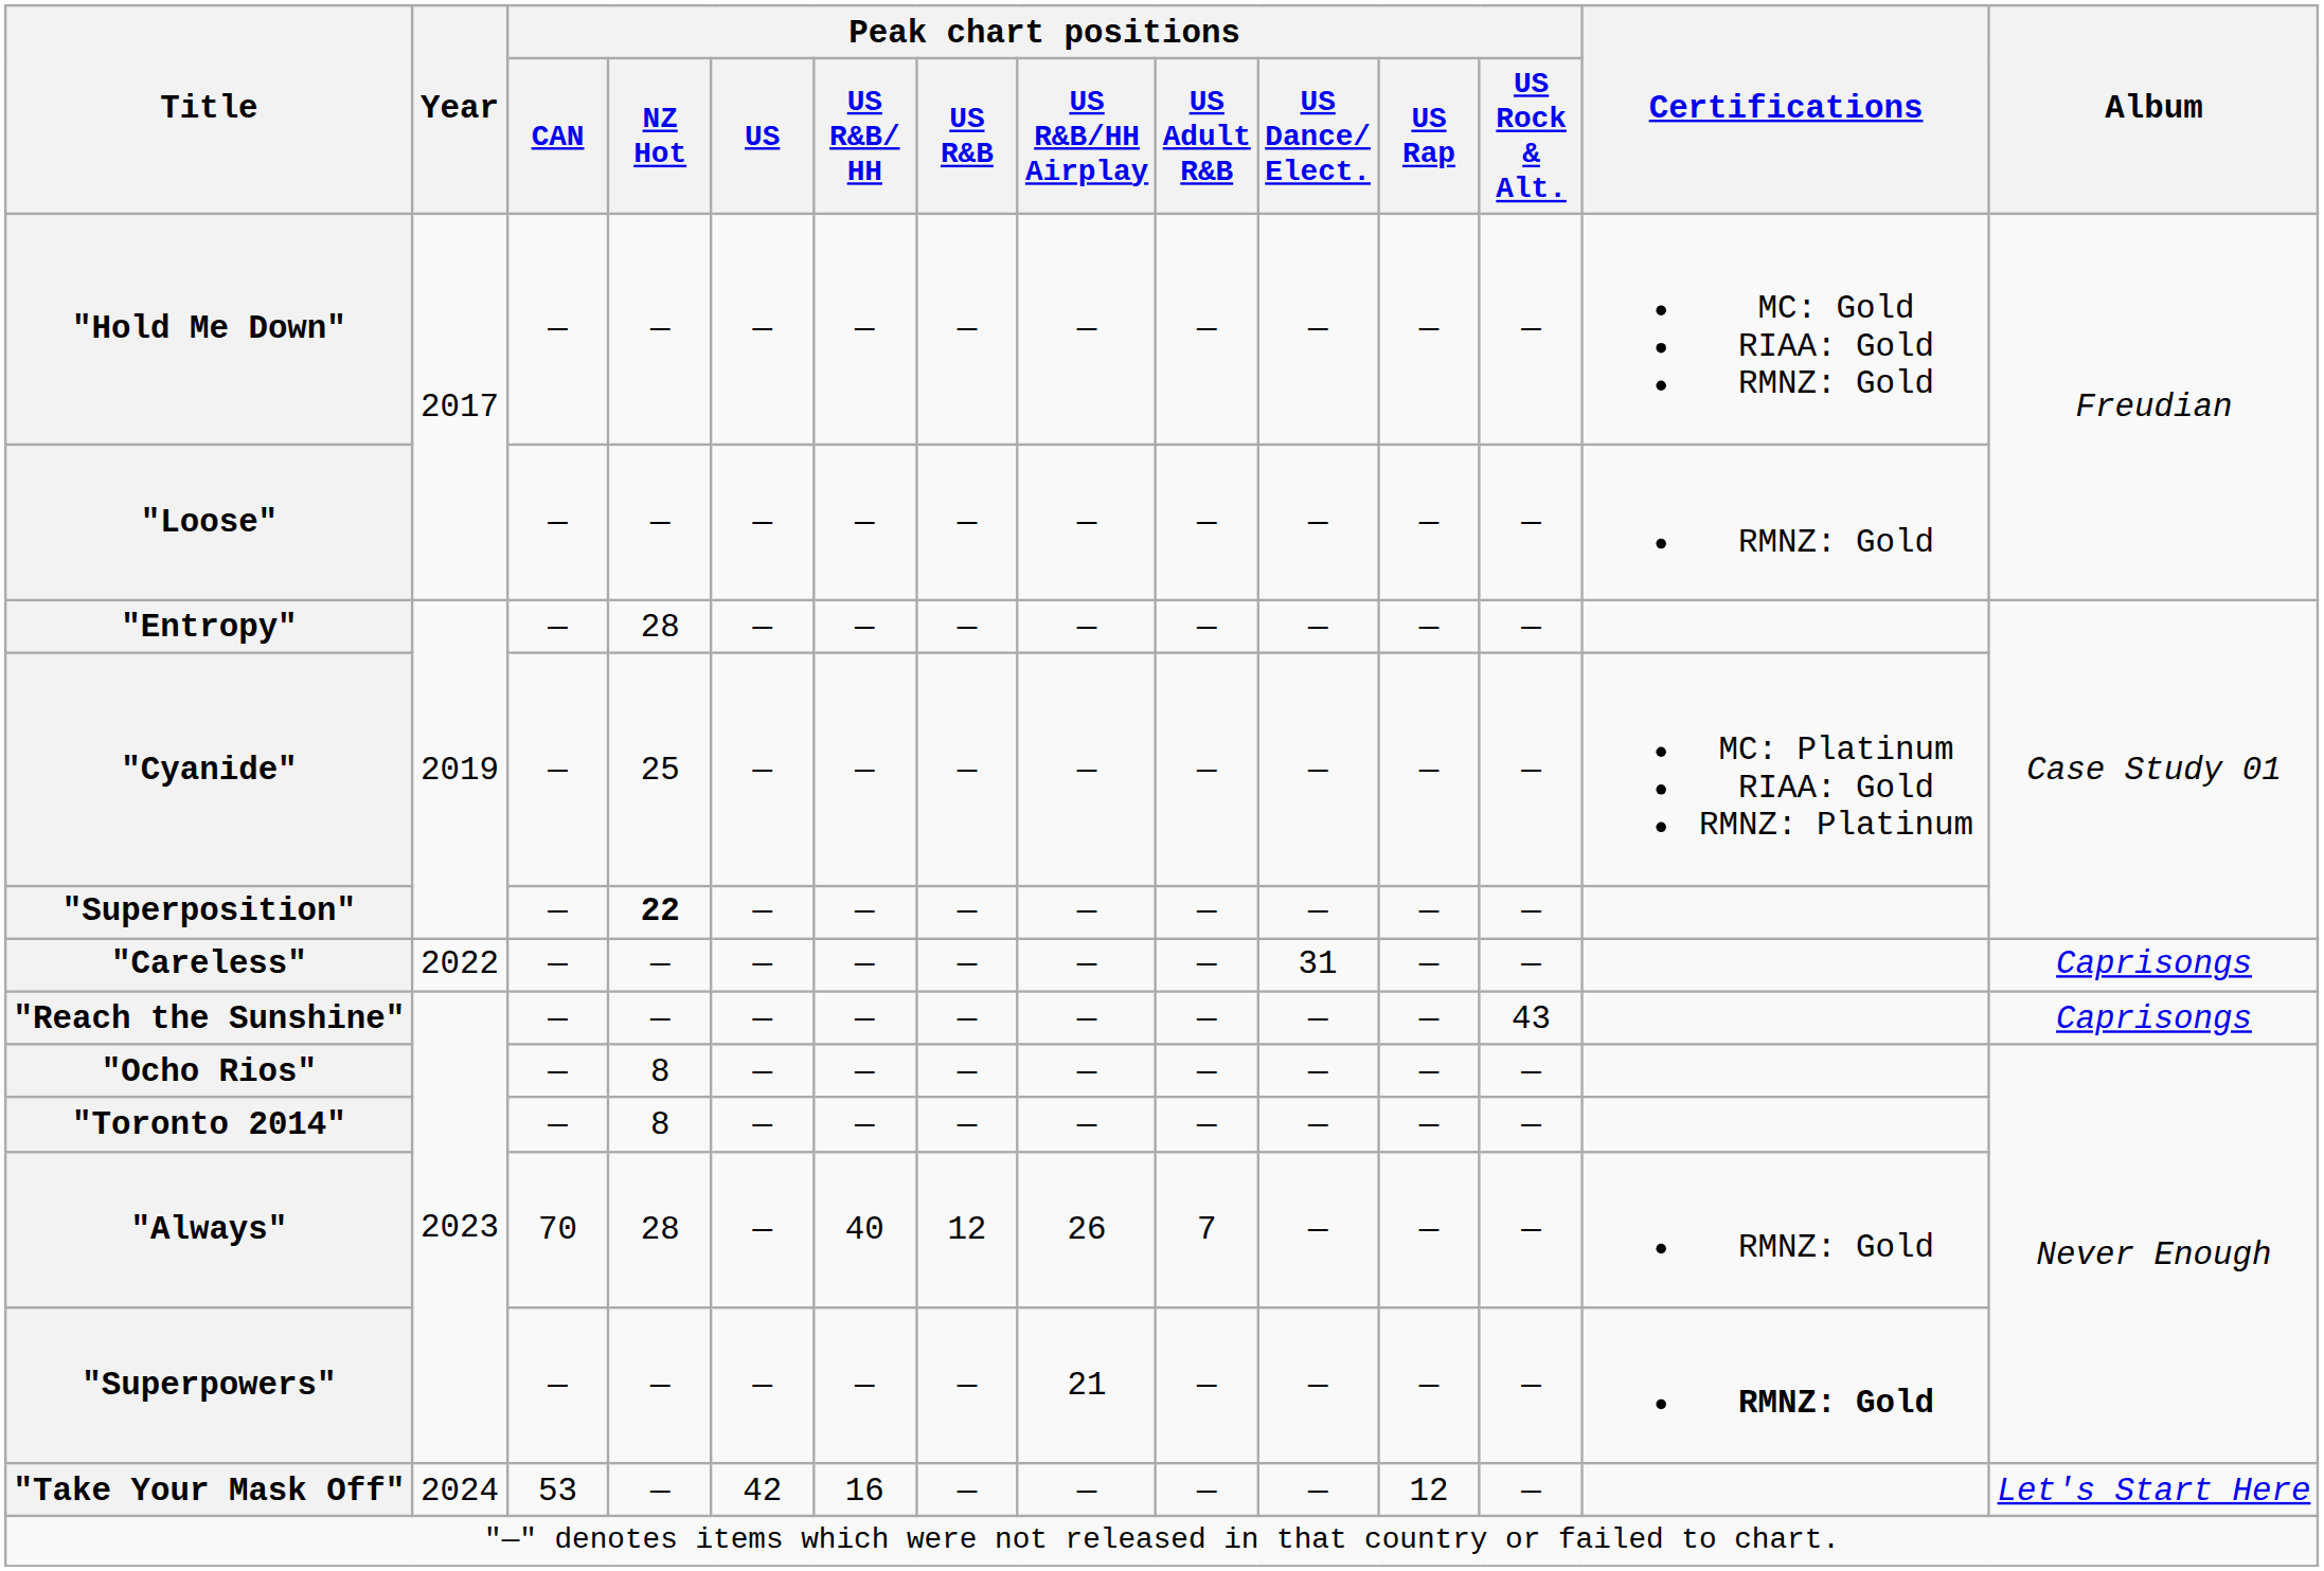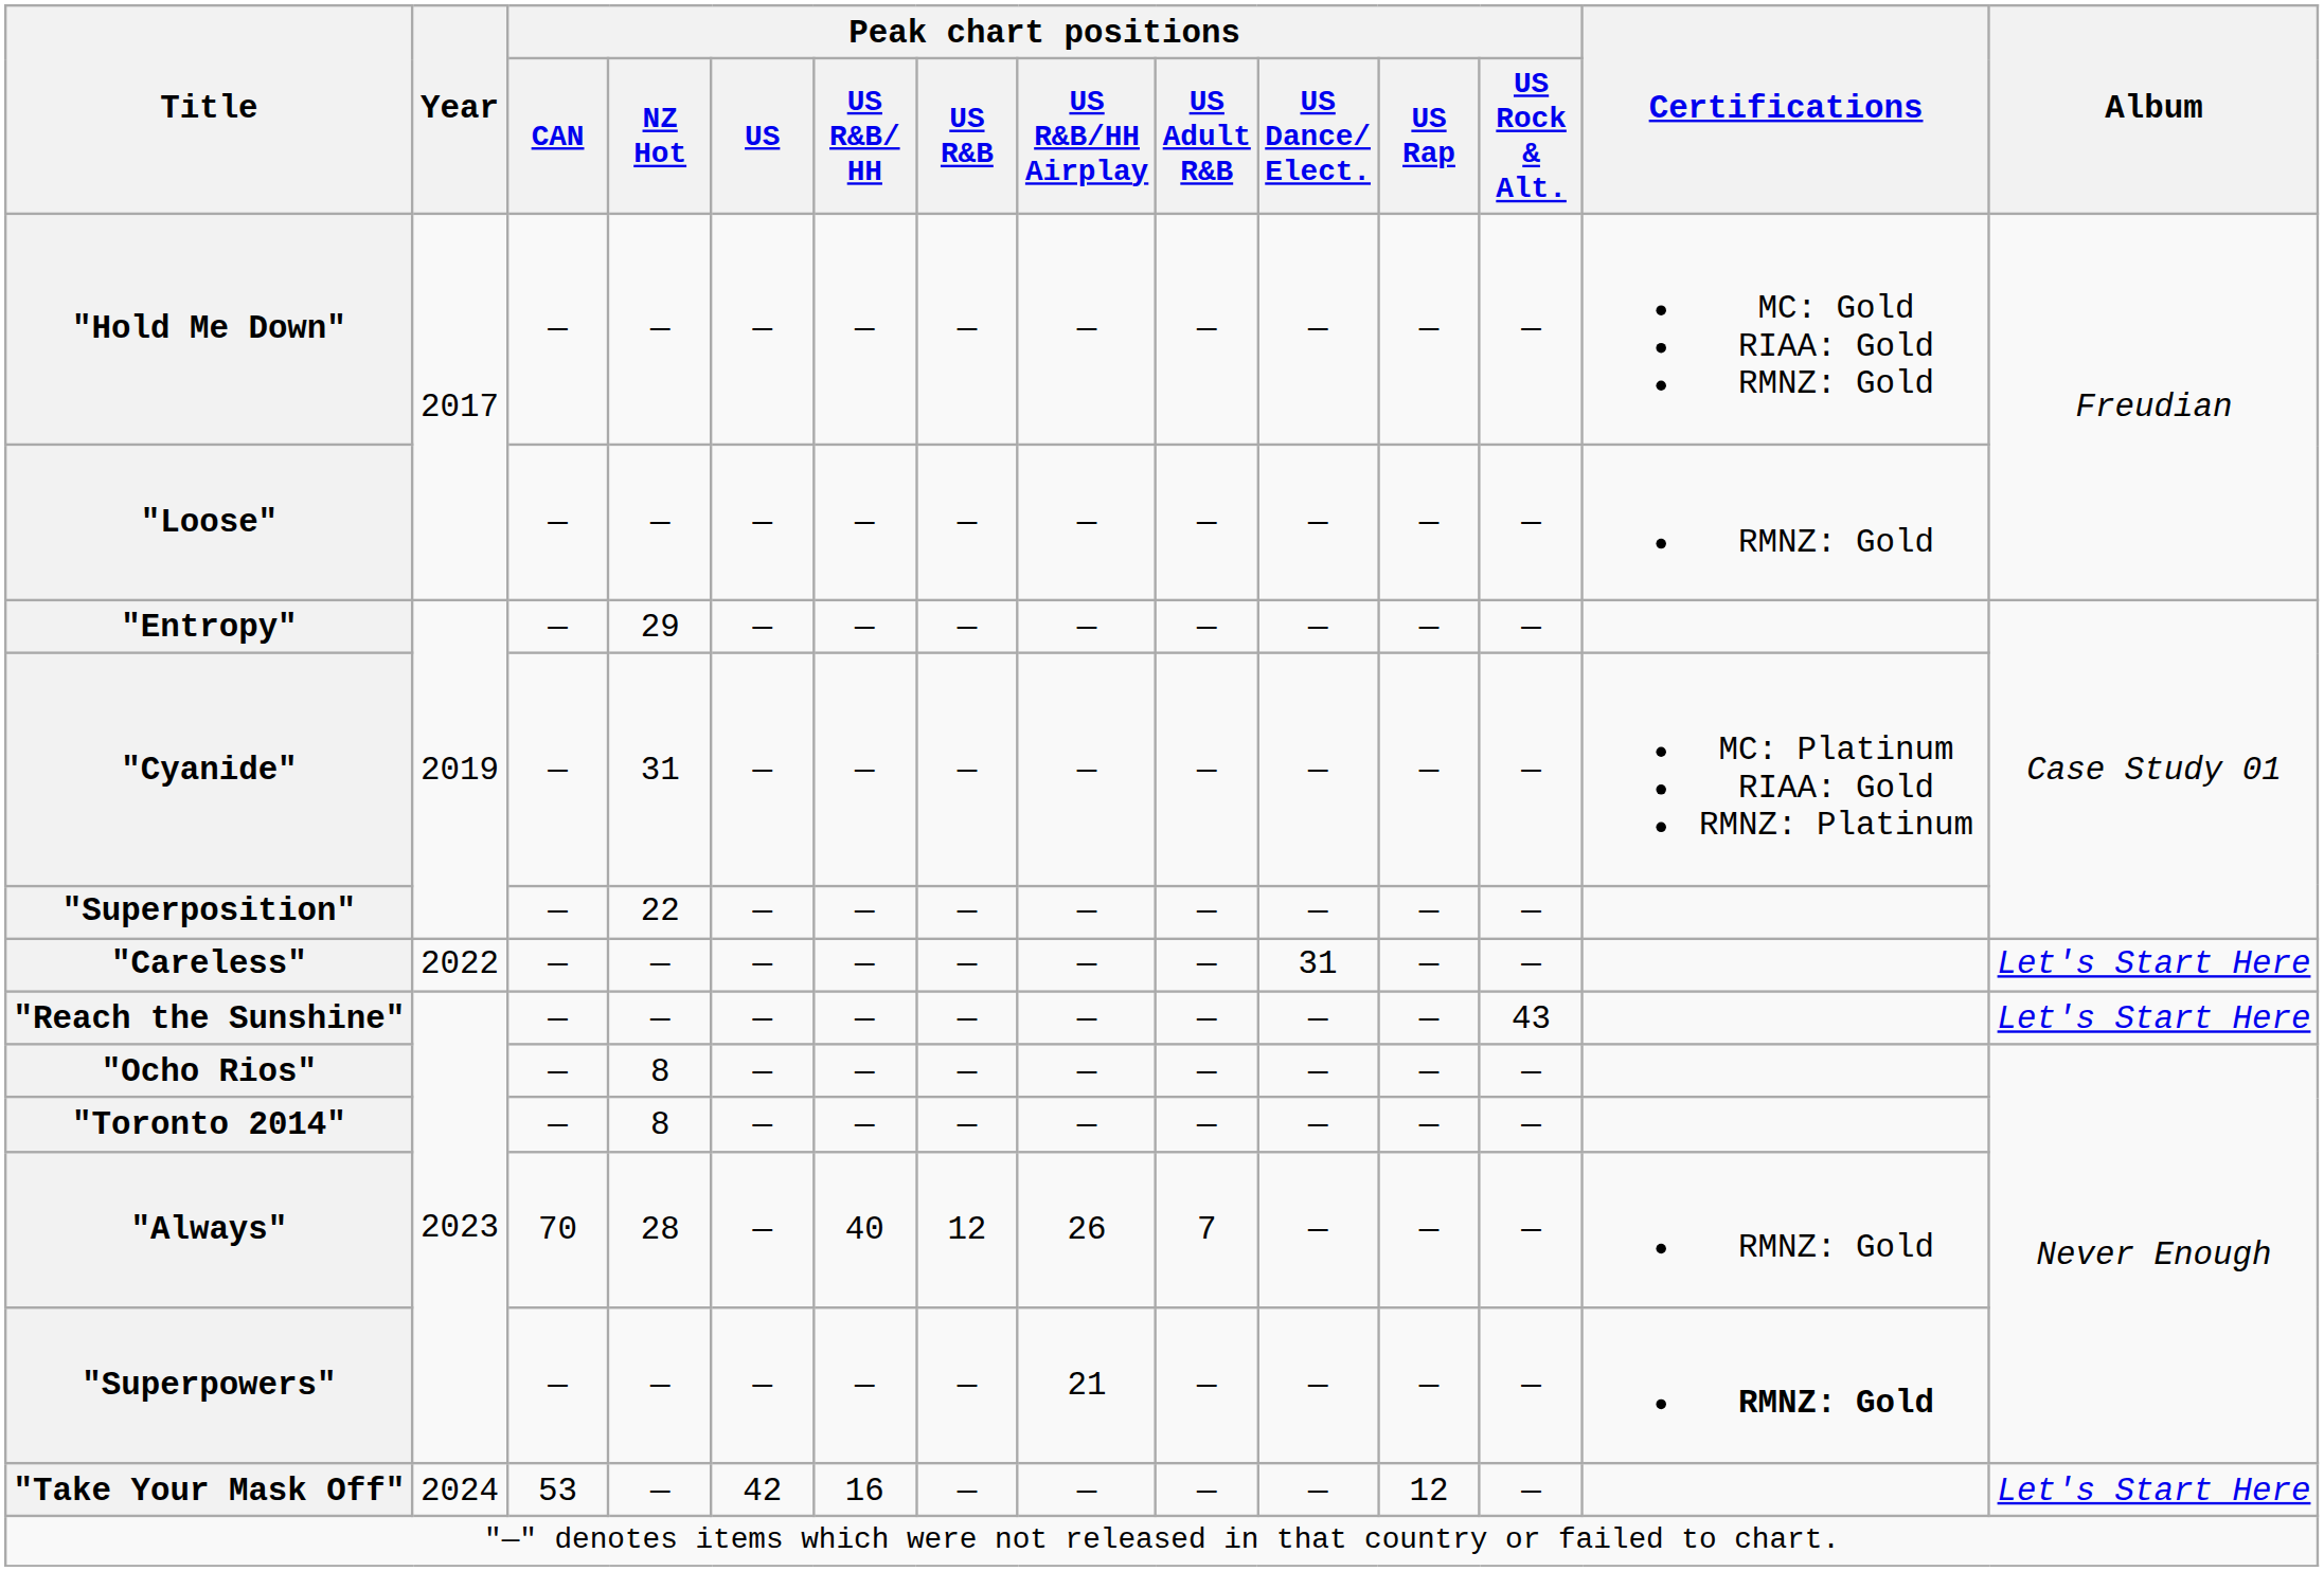 <table class="wikitable plainrowheaders" style="text-align:center;">
 <tr>
 <th scope="col" rowspan="2">Title</th>
 <th scope="col" rowspan="2">Year</th>
 <th scope="col" colspan="10">Peak chart positions</th>
 <th scope="col" rowspan="2" style="width:12em;"><a href='#'>Certifications</a></th>
 <th scope="col" rowspan="2">Album</th>
 </tr>
 <tr>
 <th scope="col" style="width:3em;font-size:90%;"><a href='#'>CAN</a><br></th>
 <th scope="col" style="width:3em;font-size:90%;"><a href='#'>NZ<br>Hot</a><br></th>
 <th scope="col" style="width:3em;font-size:90%;"><a href='#'>US</a><br></th>
 <th scope="col" style="width:3em;font-size:90%;"><a href='#'>US<br>R&B/<br>HH</a><br></th>
 <th scope="col" style="width:3em;font-size:90%;"><a href='#'>US<br>R&B</a><br></th>
 <th scope="col" style="width:3em;font-size:90%;"><a href='#'>US<br>R&B/HH<br>Airplay</a><br></th>
 <th scope="col" style="width:3em;font-size:90%;"><a href='#'>US<br>Adult<br>R&B</a><br></th>
 <th scope="col" style="width:3em;font-size:90%;"><a href='#'>US<br>Dance/<br>Elect.</a><br></th>
 <th scope="col" style="width:3em;font-size:90%;"><a href='#'>US<br>Rap</a><br></th>
 <th scope="col" style="width:3em;font-size:90%;"><a href='#'>US<br>Rock &<br>Alt.</a><br></th>
 </tr>
 <tr>
 <th scope="row">"Hold Me Down"</th>
 <td rowspan=2>2017</td>
 <td>—</td>
 <td>—</td>
 <td>—</td>
 <td>—</td>
 <td>—</td>
 <td>—</td>
 <td>—</td>
 <td>—</td>
 <td>—</td>
 <td>—</td>
 <td><br><ul><li>MC: Gold</li><li>RIAA: Gold</li><li>RMNZ: Gold</li></ul></td>
 <td rowspan=2><em>Freudian</em></td>
 </tr>
 <tr>
 <th scope="row">"Loose"</th>
 <td>—</td>
 <td>—</td>
 <td>—</td>
 <td>—</td>
 <td>—</td>
 <td>—</td>
 <td>—</td>
 <td>—</td>
 <td>—</td>
 <td>—</td>
 <td><br><ul><li>RMNZ: Gold</li></ul></td>
 </tr>
 <tr>
 <th scope="row">"Entropy"</th>
 <td rowspan="3">2019</td>
 <td>—</td>
-<td>28</td>
+<td>29</td>
 <td>—</td>
 <td>—</td>
 <td>—</td>
 <td>—</td>
 <td>—</td>
 <td>—</td>
 <td>—</td>
 <td>—</td>
 <td></td>
 <td rowspan="3"><em>Case Study 01</em></td>
 </tr>
 <tr>
 <th scope="row">"Cyanide"<br></th>
 <td>—</td>
-<td>25</td>
+<td>31</td>
 <td>—</td>
 <td>—</td>
 <td>—</td>
 <td>—</td>
 <td>—</td>
 <td>—</td>
 <td>—</td>
 <td>—</td>
 <td><br><ul><li>MC: Platinum</li><li>RIAA: Gold</li><li>RMNZ: Platinum</li></ul></td>
 </tr>
 <tr>
 <th scope="row">"Superposition"<br></th>
 <td>—</td>
-<td><strong>22</strong></td>
+<td>22</td>
 <td>—</td>
 <td>—</td>
 <td>—</td>
 <td>—</td>
 <td>—</td>
 <td>—</td>
 <td>—</td>
 <td>—</td>
 <td></td>
 </tr>
 <tr>
 <th scope="row">"Careless"<br></th>
 <td>2022</td>
 <td>—</td>
 <td>—</td>
 <td>—</td>
 <td>—</td>
 <td>—</td>
 <td>—</td>
 <td>—</td>
 <td>31</td>
 <td>—</td>
 <td>—</td>
 <td></td>
-<td><em><a href='#'>Caprisongs</a></em></td>
+<td><em><a href='#'>Let's Start Here</a></em></td>
 </tr>
 <tr>
 <th scope="row">"Reach the Sunshine"<br></th>
 <td rowspan="5">2023</td>
 <td>—</td>
 <td>—</td>
 <td>—</td>
 <td>—</td>
 <td>—</td>
 <td>—</td>
 <td>—</td>
 <td>—</td>
 <td>—</td>
 <td>43</td>
 <td></td>
-<td><em><a href='#'>Caprisongs</a></em></td>
+<td><em><a href='#'>Let's Start Here</a></em></td>
 </tr>
 <tr>
 <th scope="row">"Ocho Rios"</th>
 <td>—</td>
 <td>8</td>
 <td>—</td>
 <td>—</td>
 <td>—</td>
 <td>—</td>
 <td>—</td>
 <td>—</td>
 <td>—</td>
 <td>—</td>
 <td></td>
 <td rowspan="4"><em>Never Enough</em></td>
 </tr>
 <tr>
 <th scope="row">"Toronto 2014"<br></th>
 <td>—</td>
 <td>8</td>
 <td>—</td>
 <td>—</td>
 <td>—</td>
 <td>—</td>
 <td>—</td>
 <td>—</td>
 <td>—</td>
 <td>—</td>
 <td></td>
 </tr>
 <tr>
 <th scope="row">"Always"</th>
 <td>70</td>
 <td>28</td>
 <td>—</td>
 <td>40</td>
 <td>12</td>
 <td>26</td>
 <td>7</td>
 <td>—</td>
 <td>—</td>
 <td>—</td>
 <td><br><ul><li>RMNZ: Gold</li></ul></td>
 </tr>
 <tr>
 <th scope="row">"Superpowers"</th>
 <td>—</td>
 <td>—</td>
 <td>—</td>
 <td>—</td>
 <td>—</td>
 <td>21</td>
 <td>—</td>
 <td>—</td>
 <td>—</td>
 <td>—</td>
 <td><strong><br><ul><li>RMNZ: Gold</li></ul></strong></td>
 </tr>
 <tr>
 <th scope="row">"Take Your Mask Off"<br></th>
 <td>2024</td>
 <td>53</td>
 <td>—</td>
 <td>42</td>
 <td>16</td>
 <td>—</td>
 <td>—</td>
 <td>—</td>
 <td>—</td>
 <td>12</td>
 <td>—</td>
 <td></td>
 <td><em><a href='#'>Let's Start Here</a></em></td>
 </tr>
 <tr>
 <td colspan="18" style="font-size:90%;">"—" denotes items which were not released in that country or failed to chart.</td>
 </tr>
 </table>
